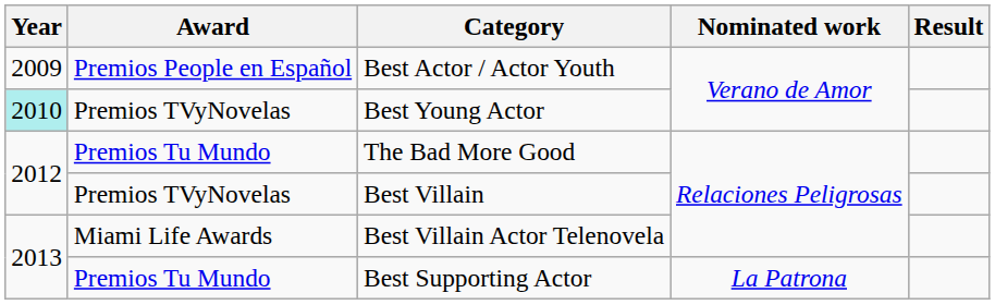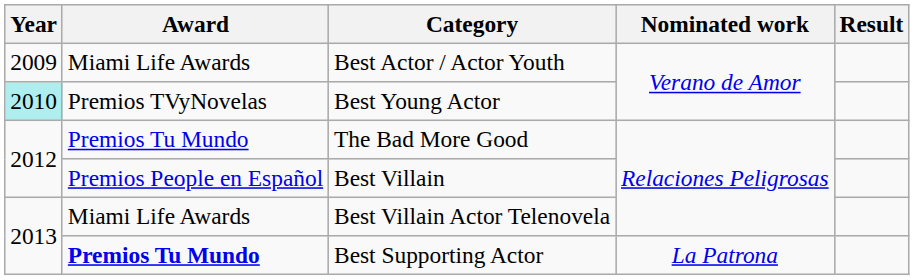 <table class="wikitable" style="font-size: 95%;">
 <tr>
 <th>Year</th>
 <th>Award</th>
 <th>Category</th>
 <th>Nominated work</th>
 <th>Result</th>
 </tr>
 <tr>
 <td>2009</td>
-<td><a href='#'>Premios People en Español</a></td>
+<td>Miami Life Awards</td>
 <td>Best Actor / Actor Youth</td>
 <td rowspan="2" style="text-align:center;"><em><a href='#'>Verano de Amor</a></em></td>
 <td></td>
 </tr>
 <tr>
 <td style="background: paleturquoise;">2010</td>
 <td>Premios TVyNovelas</td>
 <td>Best Young Actor</td>
 <td></td>
 </tr>
 <tr>
 <td rowspan="2">2012</td>
 <td><a href='#'>Premios Tu Mundo</a></td>
 <td>The Bad More Good</td>
 <td rowspan="3" style="text-align:center;"><em><a href='#'>Relaciones Peligrosas</a></em></td>
 <td></td>
 </tr>
 <tr>
-<td>Premios TVyNovelas</td>
+<td><a href='#'>Premios People en Español</a></td>
 <td>Best Villain</td>
 <td></td>
 </tr>
 <tr>
 <td rowspan="2">2013</td>
 <td>Miami Life Awards</td>
 <td>Best Villain Actor Telenovela</td>
 <td></td>
 </tr>
 <tr>
-<td><a href='#'>Premios Tu Mundo</a></td>
+<td><strong><a href='#'>Premios Tu Mundo</a></strong></td>
 <td>Best Supporting Actor</td>
 <td style="text-align:center;"><em><a href='#'>La Patrona</a></em></td>
 <td></td>
 </tr>
 </table>
